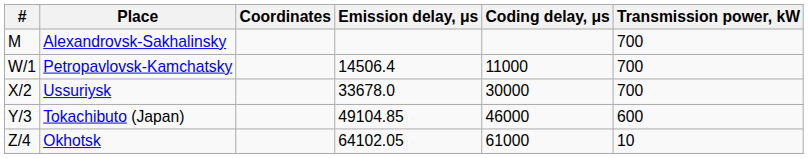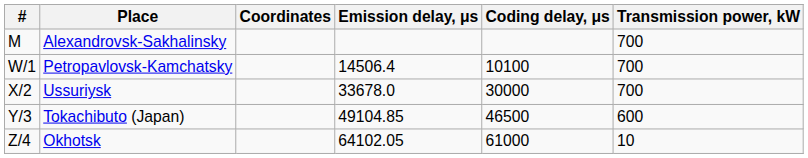 <table class="wikitable">
 <tr>
 <th>#</th>
 <th>Place</th>
 <th>Coordinates</th>
 <th>Emission delay, μs</th>
 <th>Coding delay, μs</th>
 <th>Transmission power, kW</th>
 </tr>
 <tr>
 <td>M</td>
 <td><a href='#'>Alexandrovsk-Sakhalinsky</a></td>
 <td></td>
 <td></td>
 <td></td>
 <td>700</td>
 </tr>
 <tr>
 <td>W/1</td>
 <td><a href='#'>Petropavlovsk-Kamchatsky</a></td>
 <td></td>
 <td>14506.4</td>
-<td>11000</td>
+<td>10100</td>
 <td>700</td>
 </tr>
 <tr>
 <td>X/2</td>
 <td><a href='#'>Ussuriysk</a></td>
 <td></td>
 <td>33678.0</td>
 <td>30000</td>
 <td>700</td>
 </tr>
 <tr>
 <td>Y/3</td>
 <td><a href='#'>Tokachibuto</a> (Japan)</td>
 <td></td>
 <td>49104.85</td>
-<td>46000</td>
+<td>46500</td>
 <td>600</td>
 </tr>
 <tr>
 <td>Z/4</td>
 <td><a href='#'>Okhotsk</a></td>
 <td></td>
 <td>64102.05</td>
 <td>61000</td>
 <td>10</td>
 </tr>
 </table>
